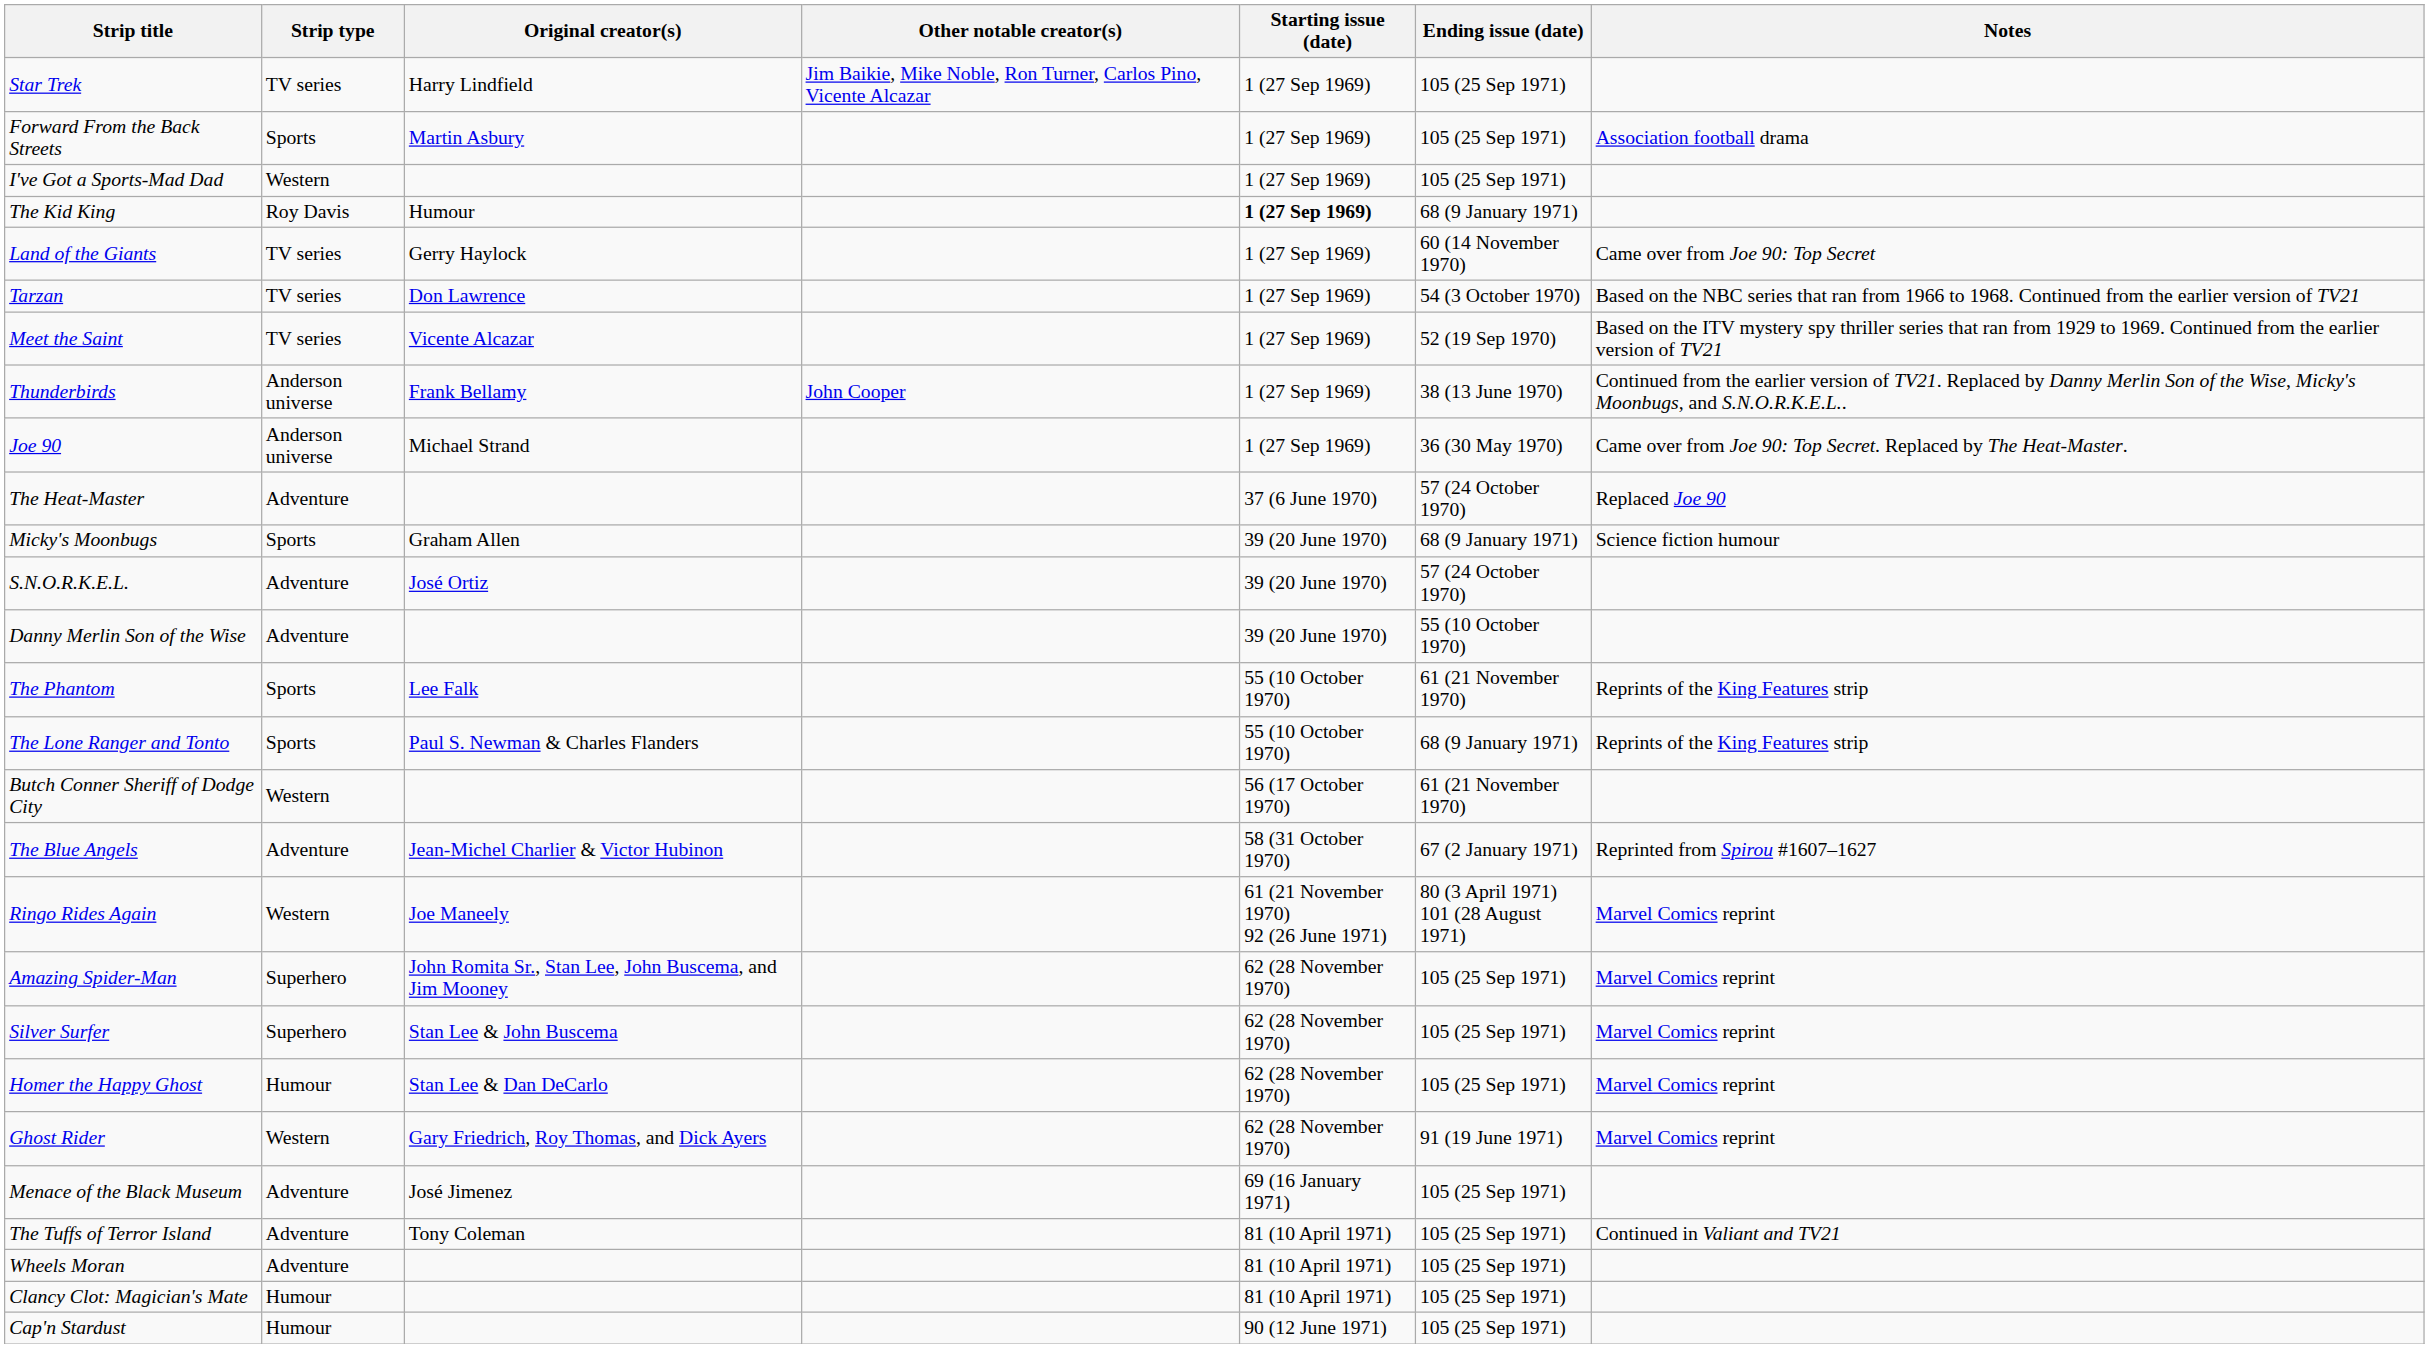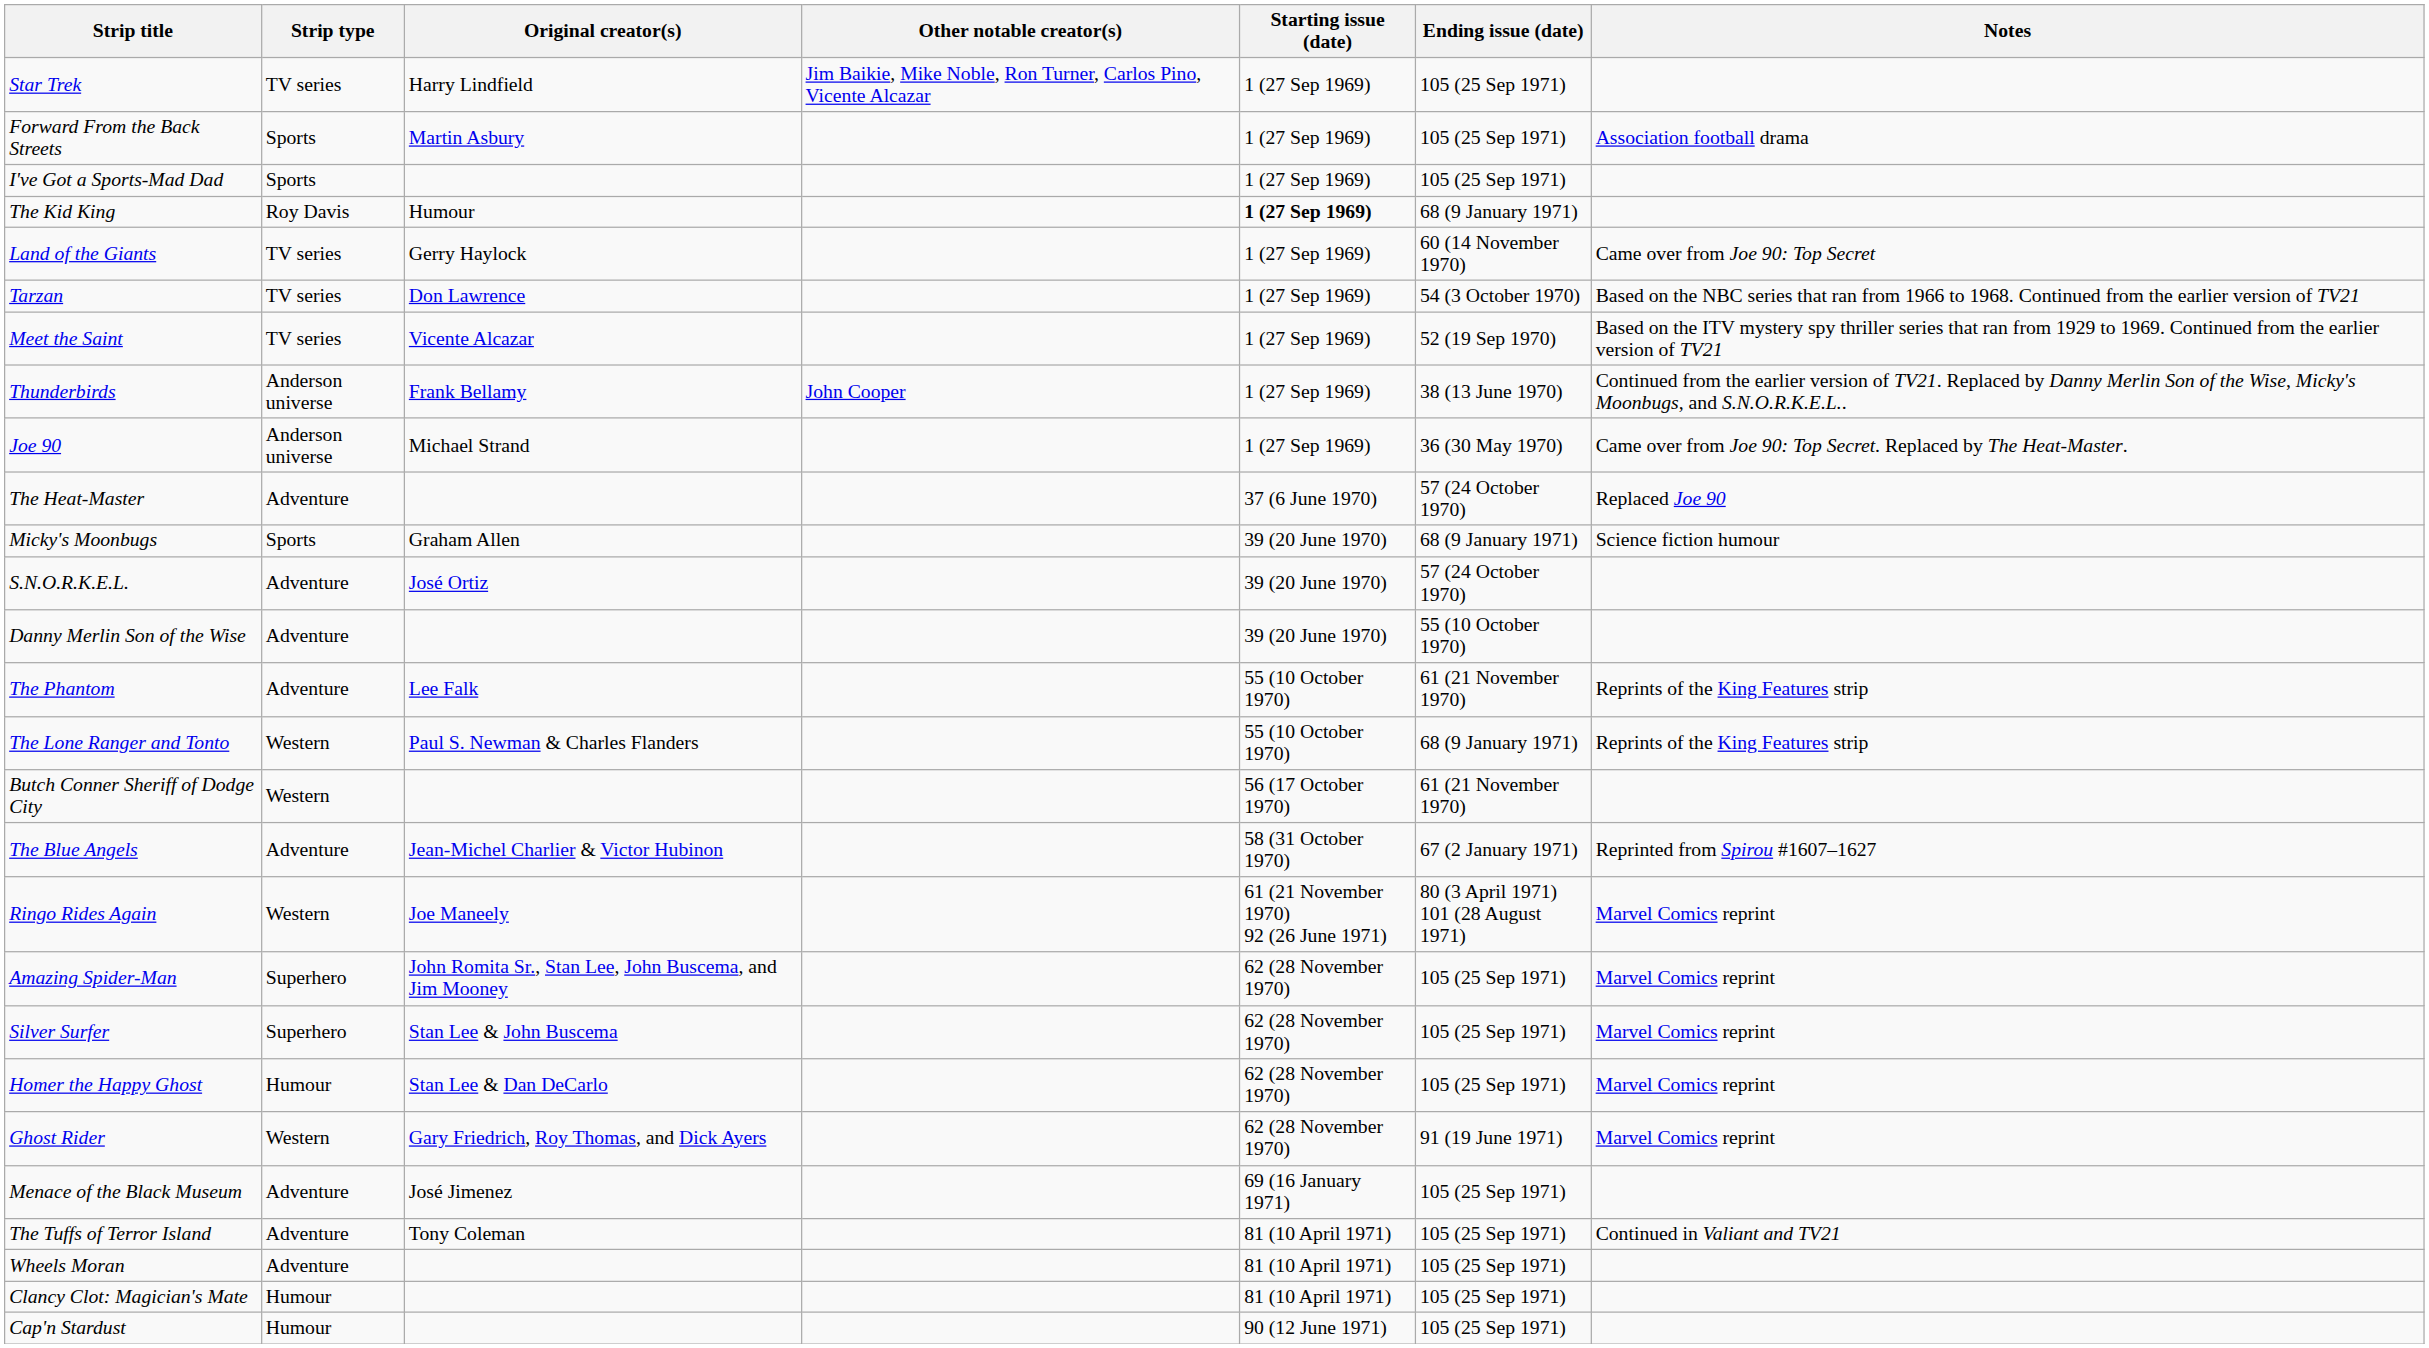 <table class="wikitable sortable">
 <tr>
 <th>Strip title</th>
 <th>Strip type</th>
 <th>Original creator(s)</th>
 <th>Other notable creator(s)</th>
 <th>Starting issue (date)</th>
 <th>Ending issue (date)</th>
 <th>Notes</th>
 </tr>
 <tr>
 <td><em><a href='#'>Star Trek</a></em></td>
 <td>TV series</td>
 <td>Harry Lindfield</td>
 <td><a href='#'>Jim Baikie</a>, <a href='#'>Mike Noble</a>, <a href='#'>Ron Turner</a>, <a href='#'>Carlos Pino</a>, <a href='#'>Vicente Alcazar</a></td>
 <td>1 (27 Sep 1969)</td>
 <td>105 (25 Sep 1971)</td>
 <td></td>
 </tr>
 <tr>
 <td><em>Forward From the Back Streets</em></td>
 <td>Sports</td>
 <td><a href='#'>Martin Asbury</a></td>
 <td></td>
 <td>1 (27 Sep 1969)</td>
 <td> 105 (25 Sep 1971)</td>
 <td><a href='#'>Association football</a> drama</td>
 </tr>
 <tr>
 <td><em>I've Got a Sports-Mad Dad</em></td>
-<td>Western</td>
+<td>Sports</td>
 <td></td>
 <td></td>
 <td>1 (27 Sep 1969)</td>
 <td>105 (25 Sep 1971)</td>
 <td></td>
 </tr>
 <tr>
 <td><em>The Kid King</em></td>
 <td>Roy Davis</td>
 <td>Humour</td>
 <td></td>
 <td><strong>1 (27 Sep 1969)</strong></td>
 <td>68 (9 January 1971)</td>
 <td></td>
 </tr>
 <tr>
 <td><em><a href='#'>Land of the Giants</a></em></td>
 <td>TV series</td>
 <td>Gerry Haylock</td>
 <td></td>
 <td>1 (27 Sep 1969)</td>
 <td>60 (14 November 1970)</td>
 <td>Came over from <em>Joe 90: Top Secret</em> </td>
 </tr>
 <tr>
 <td><em><a href='#'>Tarzan</a></em></td>
 <td>TV series</td>
 <td><a href='#'>Don Lawrence</a></td>
 <td></td>
 <td>1 (27 Sep 1969)</td>
 <td>54 (3 October 1970)</td>
 <td>Based on the NBC series that ran from 1966 to 1968. Continued from the earlier version of <em>TV21</em></td>
 </tr>
 <tr>
 <td><em><a href='#'>Meet the Saint</a></em></td>
 <td>TV series</td>
 <td><a href='#'>Vicente Alcazar</a></td>
 <td></td>
 <td>1 (27 Sep 1969)</td>
 <td>52 (19 Sep 1970)</td>
 <td>Based on the ITV mystery spy thriller series that ran from 1929 to 1969. Continued from the earlier version of <em>TV21</em></td>
 </tr>
 <tr>
 <td><em><a href='#'>Thunderbirds</a></em></td>
 <td>Anderson universe</td>
 <td><a href='#'>Frank Bellamy</a></td>
 <td><a href='#'>John Cooper</a></td>
 <td>1 (27 Sep 1969)</td>
 <td>38 (13 June 1970)</td>
 <td>Continued from the earlier version of <em>TV21</em>. Replaced by <em>Danny Merlin Son of the Wise</em>, <em>Micky's Moonbugs</em>, and <em>S.N.O.R.K.E.L.</em>.</td>
 </tr>
 <tr>
 <td><em><a href='#'>Joe 90</a></em></td>
 <td>Anderson universe</td>
 <td>Michael Strand</td>
 <td></td>
 <td>1 (27 Sep 1969)</td>
 <td>36 (30 May 1970)</td>
 <td>Came over from <em>Joe 90: Top Secret</em>. Replaced by <em>The Heat-Master</em>.</td>
 </tr>
 <tr>
 <td><em>The Heat-Master</em></td>
 <td>Adventure</td>
 <td></td>
 <td></td>
 <td>37 (6 June 1970)</td>
 <td>57 (24 October 1970)</td>
 <td>Replaced <em><a href='#'>Joe 90</a></em></td>
 </tr>
 <tr>
 <td><em>Micky's Moonbugs</em></td>
 <td>Sports</td>
 <td>Graham Allen</td>
 <td></td>
 <td>39 (20 June 1970)</td>
 <td>68 (9 January 1971)</td>
 <td>Science fiction humour</td>
 </tr>
 <tr>
 <td><em>S.N.O.R.K.E.L.</em></td>
 <td>Adventure</td>
 <td><a href='#'>José Ortiz</a></td>
 <td></td>
 <td>39 (20 June 1970)</td>
 <td>57 (24 October 1970)</td>
 <td></td>
 </tr>
 <tr>
 <td><em>Danny Merlin Son of the Wise</em></td>
 <td>Adventure</td>
 <td></td>
 <td></td>
 <td>39 (20 June 1970)</td>
 <td>55 (10 October 1970)</td>
 <td></td>
 </tr>
 <tr>
 <td><em><a href='#'>The Phantom</a></em></td>
-<td>Sports</td>
+<td>Adventure</td>
 <td><a href='#'>Lee Falk</a></td>
 <td></td>
 <td>55 (10 October 1970)</td>
 <td>61 (21 November 1970)</td>
 <td>Reprints of the <a href='#'>King Features</a> strip</td>
 </tr>
 <tr>
 <td><em><a href='#'>The Lone Ranger and Tonto</a></em></td>
-<td>Sports</td>
+<td>Western</td>
 <td><a href='#'>Paul S. Newman</a> & Charles Flanders</td>
 <td></td>
 <td>55 (10 October 1970)</td>
 <td>68 (9 January 1971)</td>
 <td>Reprints of the <a href='#'>King Features</a> strip</td>
 </tr>
 <tr>
 <td><em>Butch Conner Sheriff of Dodge City</em></td>
 <td>Western</td>
 <td></td>
 <td></td>
 <td>56 (17 October 1970)</td>
 <td>61 (21 November 1970)</td>
 <td></td>
 </tr>
 <tr>
 <td><em><a href='#'>The Blue Angels</a></em></td>
 <td>Adventure</td>
 <td><a href='#'>Jean-Michel Charlier</a> & <a href='#'>Victor Hubinon</a></td>
 <td></td>
 <td>58 (31 October 1970)</td>
 <td>67 (2 January 1971)</td>
 <td>Reprinted from <em><a href='#'>Spirou</a></em> #1607–1627</td>
 </tr>
 <tr>
 <td><em><a href='#'>Ringo Rides Again</a></em></td>
 <td>Western</td>
 <td><a href='#'>Joe Maneely</a></td>
 <td></td>
 <td>61 (21 November 1970)<br>92 (26 June 1971)</td>
 <td>80 (3 April 1971)<br>101 (28 August 1971)</td>
 <td><a href='#'>Marvel Comics</a> reprint</td>
 </tr>
 <tr>
 <td><em><a href='#'>Amazing Spider-Man</a></em></td>
 <td>Superhero</td>
 <td><a href='#'>John Romita Sr.</a>, <a href='#'>Stan Lee</a>, <a href='#'>John Buscema</a>, and <a href='#'>Jim Mooney</a></td>
 <td></td>
 <td>62 (28 November 1970)</td>
 <td>105 (25 Sep 1971)</td>
 <td><a href='#'>Marvel Comics</a> reprint</td>
 </tr>
 <tr>
 <td><em><a href='#'>Silver Surfer</a></em></td>
 <td>Superhero</td>
 <td><a href='#'>Stan Lee</a> & <a href='#'>John Buscema</a></td>
 <td></td>
 <td>62 (28 November 1970)</td>
 <td>105 (25 Sep 1971)</td>
 <td><a href='#'>Marvel Comics</a> reprint</td>
 </tr>
 <tr>
 <td><em><a href='#'>Homer the Happy Ghost</a></em></td>
 <td>Humour</td>
 <td><a href='#'>Stan Lee</a> & <a href='#'>Dan DeCarlo</a></td>
 <td></td>
 <td>62 (28 November 1970)</td>
 <td>105 (25 Sep 1971)</td>
 <td><a href='#'>Marvel Comics</a> reprint</td>
 </tr>
 <tr>
 <td><em><a href='#'>Ghost Rider</a></em></td>
 <td>Western</td>
 <td><a href='#'>Gary Friedrich</a>, <a href='#'>Roy Thomas</a>, and <a href='#'>Dick Ayers</a></td>
 <td></td>
 <td>62 (28 November 1970)</td>
 <td>91 (19 June 1971)</td>
 <td><a href='#'>Marvel Comics</a> reprint</td>
 </tr>
 <tr>
 <td><em>Menace of the Black Museum</em></td>
 <td>Adventure</td>
 <td>José Jimenez</td>
 <td></td>
 <td> 69 (16 January 1971)</td>
 <td>105 (25 Sep 1971)</td>
 <td></td>
 </tr>
 <tr>
 <td><em>The Tuffs of Terror Island</em></td>
 <td>Adventure</td>
 <td>Tony Coleman</td>
 <td></td>
 <td> 81 (10 April 1971)</td>
 <td>105 (25 Sep 1971)</td>
 <td>Continued in <em>Valiant and TV21</em></td>
 </tr>
 <tr>
 <td><em>Wheels Moran</em></td>
 <td>Adventure</td>
 <td></td>
 <td></td>
 <td> 81 (10 April 1971)</td>
 <td>105 (25 Sep 1971)</td>
 <td></td>
 </tr>
 <tr>
 <td><em>Clancy Clot: Magician's Mate</em></td>
 <td>Humour</td>
 <td></td>
 <td></td>
 <td> 81 (10 April 1971)</td>
 <td>105 (25 Sep 1971)</td>
 <td></td>
 </tr>
 <tr>
 <td><em>Cap'n Stardust</em></td>
 <td>Humour</td>
 <td></td>
 <td></td>
 <td> 90 (12 June 1971)</td>
 <td>105 (25 Sep 1971)</td>
 <td></td>
 </tr>
 </table>
